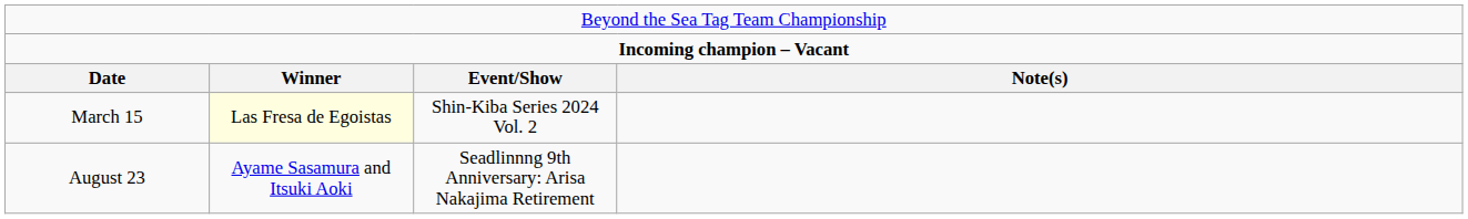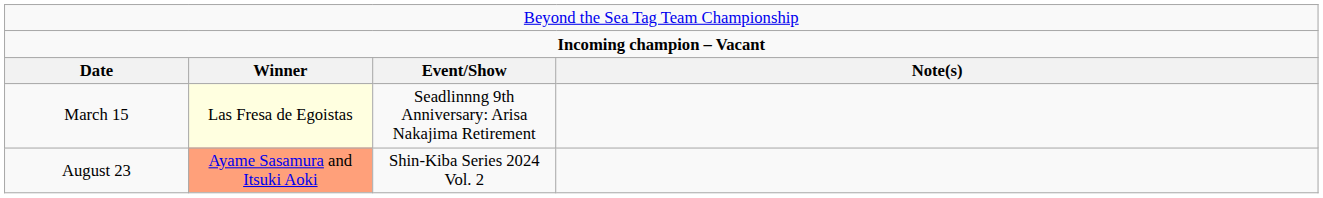 <table class="wikitable" style="text-align:center; width:100%;">
 <tr>
 <td colspan="4" style="text-align: center;"><a href='#'>Beyond the Sea Tag Team Championship</a></td>
 </tr>
 <tr>
 <td colspan="4" style="text-align: center;"><strong>Incoming champion – Vacant</strong></td>
 </tr>
 <tr>
 <th width=14%>Date</th>
 <th width=14%>Winner</th>
 <th width=14%>Event/Show</th>
 <th width=58%>Note(s)</th>
 </tr>
 <tr>
 <td>March 15</td>
 <td style="background: lightyellow;">Las Fresa de Egoistas<br></td>
-<td>Shin-Kiba Series 2024 Vol. 2</td>
+<td>Seadlinnng 9th Anniversary: Arisa Nakajima Retirement</td>
 <td></td>
 </tr>
 <tr>
 <td>August 23</td>
-<td><a href='#'>Ayame Sasamura</a> and <a href='#'>Itsuki Aoki</a></td>
-<td>Seadlinnng 9th Anniversary: Arisa Nakajima Retirement</td>
+<td style="background: lightsalmon;"><a href='#'>Ayame Sasamura</a> and <a href='#'>Itsuki Aoki</a></td>
+<td>Shin-Kiba Series 2024 Vol. 2</td>
 <td></td>
 </tr>
 </table>
